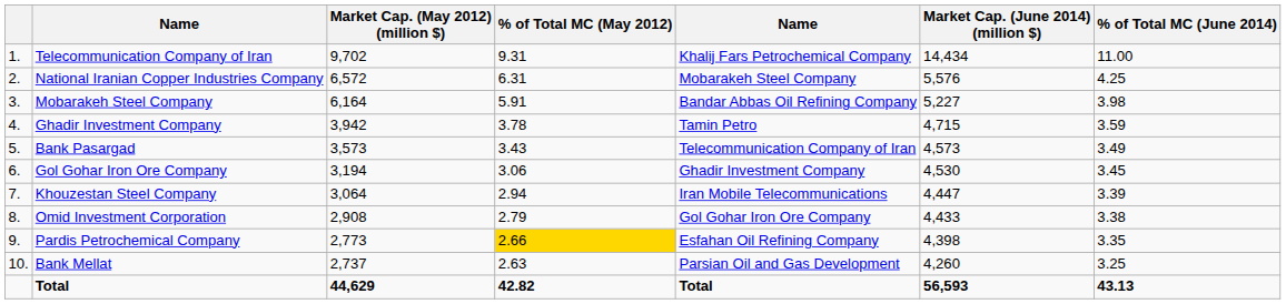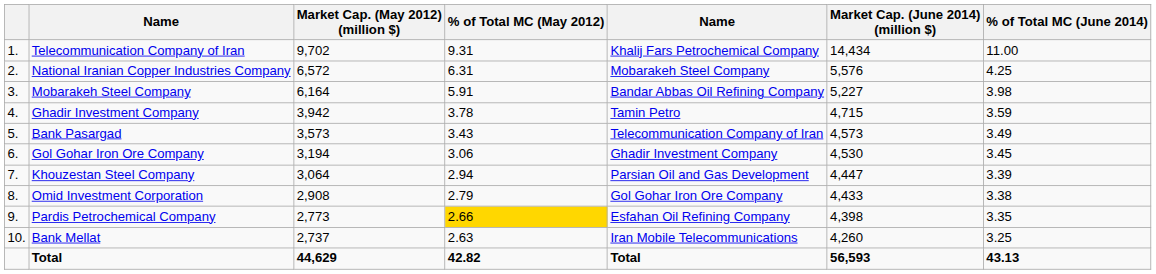 <table class="wikitable">
 <tr>
 <th></th>
 <th>Name</th>
 <th>Market Cap. (May 2012)<br> (million $)</th>
 <th>% of Total MC (May 2012)</th>
 <th>Name</th>
 <th>Market Cap. (June 2014)<br> (million $)</th>
 <th>% of Total MC (June 2014)</th>
 </tr>
 <tr>
 <td>1.</td>
 <td><a href='#'>Telecommunication Company of Iran</a></td>
 <td>9,702</td>
 <td>9.31</td>
 <td><a href='#'>Khalij Fars Petrochemical Company</a></td>
 <td>14,434</td>
 <td>11.00</td>
 </tr>
 <tr>
 <td>2.</td>
 <td><a href='#'>National Iranian Copper Industries Company</a></td>
 <td>6,572</td>
 <td>6.31</td>
 <td><a href='#'>Mobarakeh Steel Company</a></td>
 <td>5,576</td>
 <td>4.25</td>
 </tr>
 <tr>
 <td>3.</td>
 <td><a href='#'>Mobarakeh Steel Company</a></td>
 <td>6,164</td>
 <td>5.91</td>
 <td><a href='#'>Bandar Abbas Oil Refining Company</a></td>
 <td>5,227</td>
 <td>3.98</td>
 </tr>
 <tr>
 <td>4.</td>
 <td><a href='#'>Ghadir Investment Company</a></td>
 <td>3,942</td>
 <td>3.78</td>
 <td><a href='#'>Tamin Petro</a></td>
 <td>4,715</td>
 <td>3.59</td>
 </tr>
 <tr>
 <td>5.</td>
 <td><a href='#'>Bank Pasargad</a></td>
 <td>3,573</td>
 <td>3.43</td>
 <td><a href='#'>Telecommunication Company of Iran</a></td>
 <td>4,573</td>
 <td>3.49</td>
 </tr>
 <tr>
 <td>6.</td>
 <td><a href='#'>Gol Gohar Iron Ore Company</a></td>
 <td>3,194</td>
 <td>3.06</td>
 <td><a href='#'>Ghadir Investment Company</a></td>
 <td>4,530</td>
 <td>3.45</td>
 </tr>
 <tr>
 <td>7.</td>
 <td><a href='#'>Khouzestan Steel Company</a></td>
 <td>3,064</td>
 <td>2.94</td>
-<td><a href='#'>Iran Mobile Telecommunications</a></td>
+<td><a href='#'>Parsian Oil and Gas Development</a></td>
 <td>4,447</td>
 <td>3.39</td>
 </tr>
 <tr>
 <td>8.</td>
 <td><a href='#'>Omid Investment Corporation</a></td>
 <td>2,908</td>
 <td>2.79</td>
 <td><a href='#'>Gol Gohar Iron Ore Company</a></td>
 <td>4,433</td>
 <td>3.38</td>
 </tr>
 <tr>
 <td>9.</td>
 <td><a href='#'>Pardis Petrochemical Company</a></td>
 <td>2,773</td>
 <td style="background: gold;">2.66</td>
 <td><a href='#'>Esfahan Oil Refining Company</a></td>
 <td>4,398</td>
 <td>3.35</td>
 </tr>
 <tr>
 <td>10.</td>
 <td><a href='#'>Bank Mellat</a></td>
 <td>2,737</td>
 <td>2.63</td>
-<td><a href='#'>Parsian Oil and Gas Development</a></td>
+<td><a href='#'>Iran Mobile Telecommunications</a></td>
 <td>4,260</td>
 <td>3.25</td>
 </tr>
 <tr>
 <td></td>
 <td><strong>Total</strong></td>
 <td><strong>44,629</strong></td>
 <td><strong>42.82</strong></td>
 <td><strong>Total</strong></td>
 <td><strong>56,593</strong></td>
 <td><strong>43.13</strong></td>
 </tr>
 </table>
